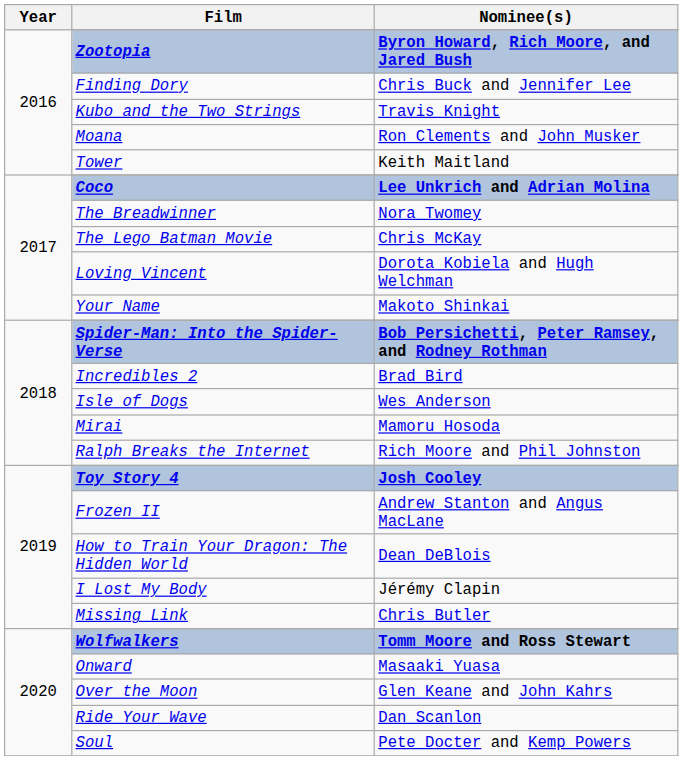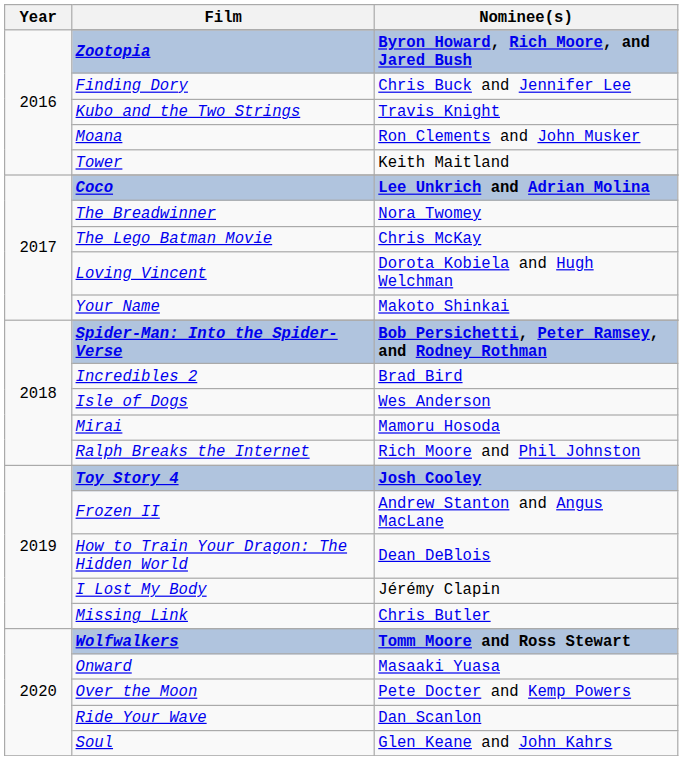 <table class="wikitable" width="90%"="wikitable" width="90%">
 <tr>
 <th width="10%">Year</th>
 <th width="45%">Film</th>
 <th width="45%">Nominee(s)</th>
 </tr>
 <tr>
 <td rowspan="6" align="center">2016</td>
 </tr>
 <tr style="background:#B0C4DE">
 <td><strong><em><a href='#'>Zootopia</a></em></strong></td>
 <td><strong><a href='#'>Byron Howard</a>, <a href='#'>Rich Moore</a>, and <a href='#'>Jared Bush</a></strong></td>
 </tr>
 <tr>
 <td><em><a href='#'>Finding Dory</a></em></td>
 <td><a href='#'>Chris Buck</a> and <a href='#'>Jennifer Lee</a></td>
 </tr>
 <tr>
 <td><em><a href='#'>Kubo and the Two Strings</a></em></td>
 <td><a href='#'>Travis Knight</a></td>
 </tr>
 <tr>
 <td><em><a href='#'>Moana</a></em></td>
 <td><a href='#'>Ron Clements</a> and <a href='#'>John Musker</a></td>
 </tr>
 <tr>
 <td><em><a href='#'>Tower</a></em></td>
 <td>Keith Maitland</td>
 </tr>
 <tr>
 <td rowspan="6" align="center">2017</td>
 </tr>
 <tr style="background:#B0C4DE">
 <td><strong><em><a href='#'>Coco</a></em></strong></td>
 <td><strong><a href='#'>Lee Unkrich</a> and <a href='#'>Adrian Molina</a></strong></td>
 </tr>
 <tr>
 <td><em><a href='#'>The Breadwinner</a></em></td>
 <td><a href='#'>Nora Twomey</a></td>
 </tr>
 <tr>
 <td><em><a href='#'>The Lego Batman Movie</a></em></td>
 <td><a href='#'>Chris McKay</a></td>
 </tr>
 <tr>
 <td><em><a href='#'>Loving Vincent</a></em></td>
 <td><a href='#'>Dorota Kobiela</a> and <a href='#'>Hugh Welchman</a></td>
 </tr>
 <tr>
 <td><em><a href='#'>Your Name</a></em></td>
 <td><a href='#'>Makoto Shinkai</a></td>
 </tr>
 <tr>
 <td rowspan="6" align="center">2018</td>
 </tr>
 <tr style="background:#B0C4DE">
 <td><strong><em><a href='#'>Spider-Man: Into the Spider-Verse</a></em></strong></td>
 <td><strong><a href='#'>Bob Persichetti</a>, <a href='#'>Peter Ramsey</a>, and <a href='#'>Rodney Rothman</a></strong></td>
 </tr>
 <tr>
 <td><em><a href='#'>Incredibles 2</a></em></td>
 <td><a href='#'>Brad Bird</a></td>
 </tr>
 <tr>
 <td><em><a href='#'>Isle of Dogs</a></em></td>
 <td><a href='#'>Wes Anderson</a></td>
 </tr>
 <tr>
 <td><em><a href='#'>Mirai</a></em></td>
 <td><a href='#'>Mamoru Hosoda</a></td>
 </tr>
 <tr>
 <td><em><a href='#'>Ralph Breaks the Internet</a></em></td>
 <td><a href='#'>Rich Moore</a> and <a href='#'>Phil Johnston</a></td>
 </tr>
 <tr>
 <td rowspan="6" align="center">2019</td>
 </tr>
 <tr style="background:#B0C4DE">
 <td><strong><em><a href='#'>Toy Story 4</a></em></strong></td>
 <td><strong><a href='#'>Josh Cooley</a></strong></td>
 </tr>
 <tr>
 <td><em><a href='#'>Frozen II</a></em></td>
 <td><a href='#'>Andrew Stanton</a> and <a href='#'>Angus MacLane</a></td>
 </tr>
 <tr>
 <td><em><a href='#'>How to Train Your Dragon: The Hidden World</a></em></td>
 <td><a href='#'>Dean DeBlois</a></td>
 </tr>
 <tr>
 <td><em><a href='#'>I Lost My Body</a></em></td>
 <td>Jérémy Clapin</td>
 </tr>
 <tr>
 <td><em><a href='#'>Missing Link</a></em></td>
 <td><a href='#'>Chris Butler</a></td>
 </tr>
 <tr>
 <td rowspan="6" align="center">2020</td>
 </tr>
 <tr style="background:#B0C4DE">
 <td><strong><em><a href='#'>Wolfwalkers</a></em></strong></td>
 <td><strong><a href='#'>Tomm Moore</a> and Ross Stewart</strong></td>
 </tr>
 <tr>
 <td><em><a href='#'>Onward</a></em></td>
 <td><a href='#'>Masaaki Yuasa</a></td>
 </tr>
 <tr>
 <td><em><a href='#'>Over the Moon</a></em></td>
-<td><a href='#'>Glen Keane</a> and <a href='#'>John Kahrs</a></td>
+<td><a href='#'>Pete Docter</a> and <a href='#'>Kemp Powers</a></td>
 </tr>
 <tr>
 <td><em><a href='#'>Ride Your Wave</a></em></td>
 <td><a href='#'>Dan Scanlon</a></td>
 </tr>
 <tr>
 <td><em><a href='#'>Soul</a></em></td>
-<td><a href='#'>Pete Docter</a> and <a href='#'>Kemp Powers</a></td>
+<td><a href='#'>Glen Keane</a> and <a href='#'>John Kahrs</a></td>
 </tr>
 </table>
